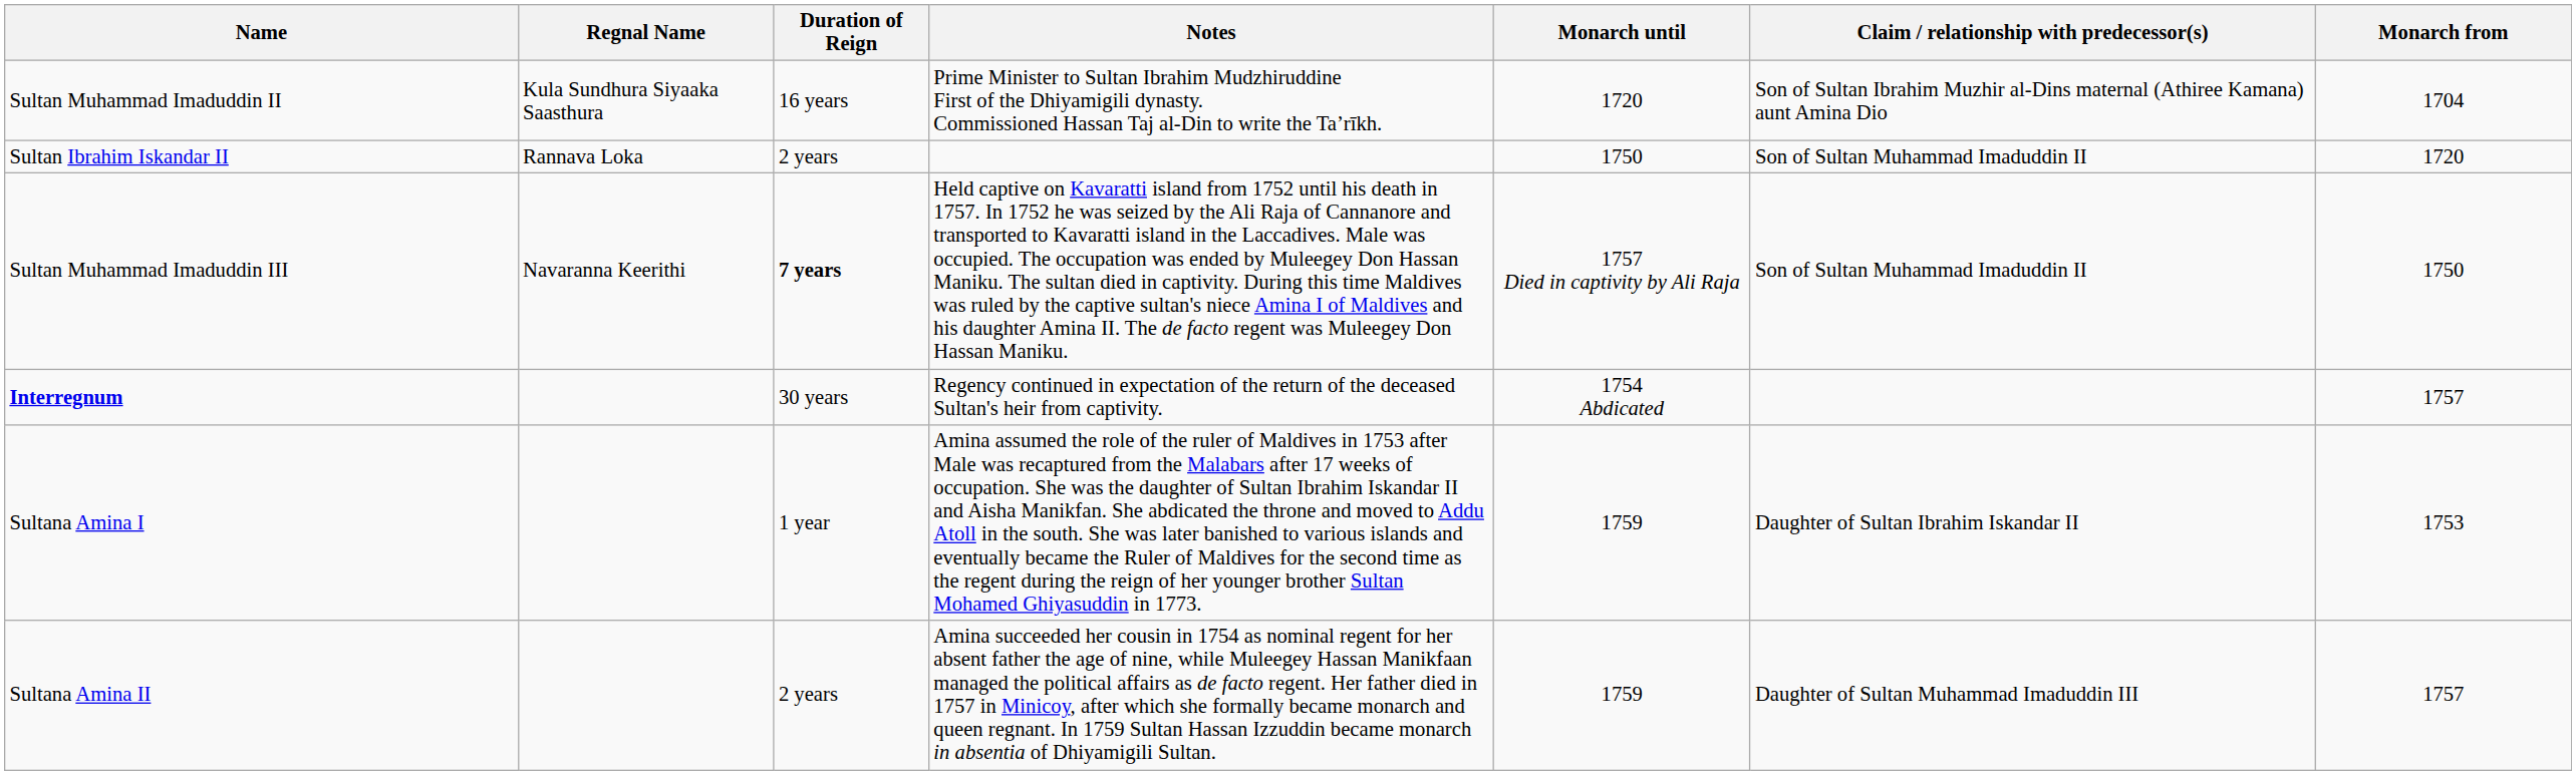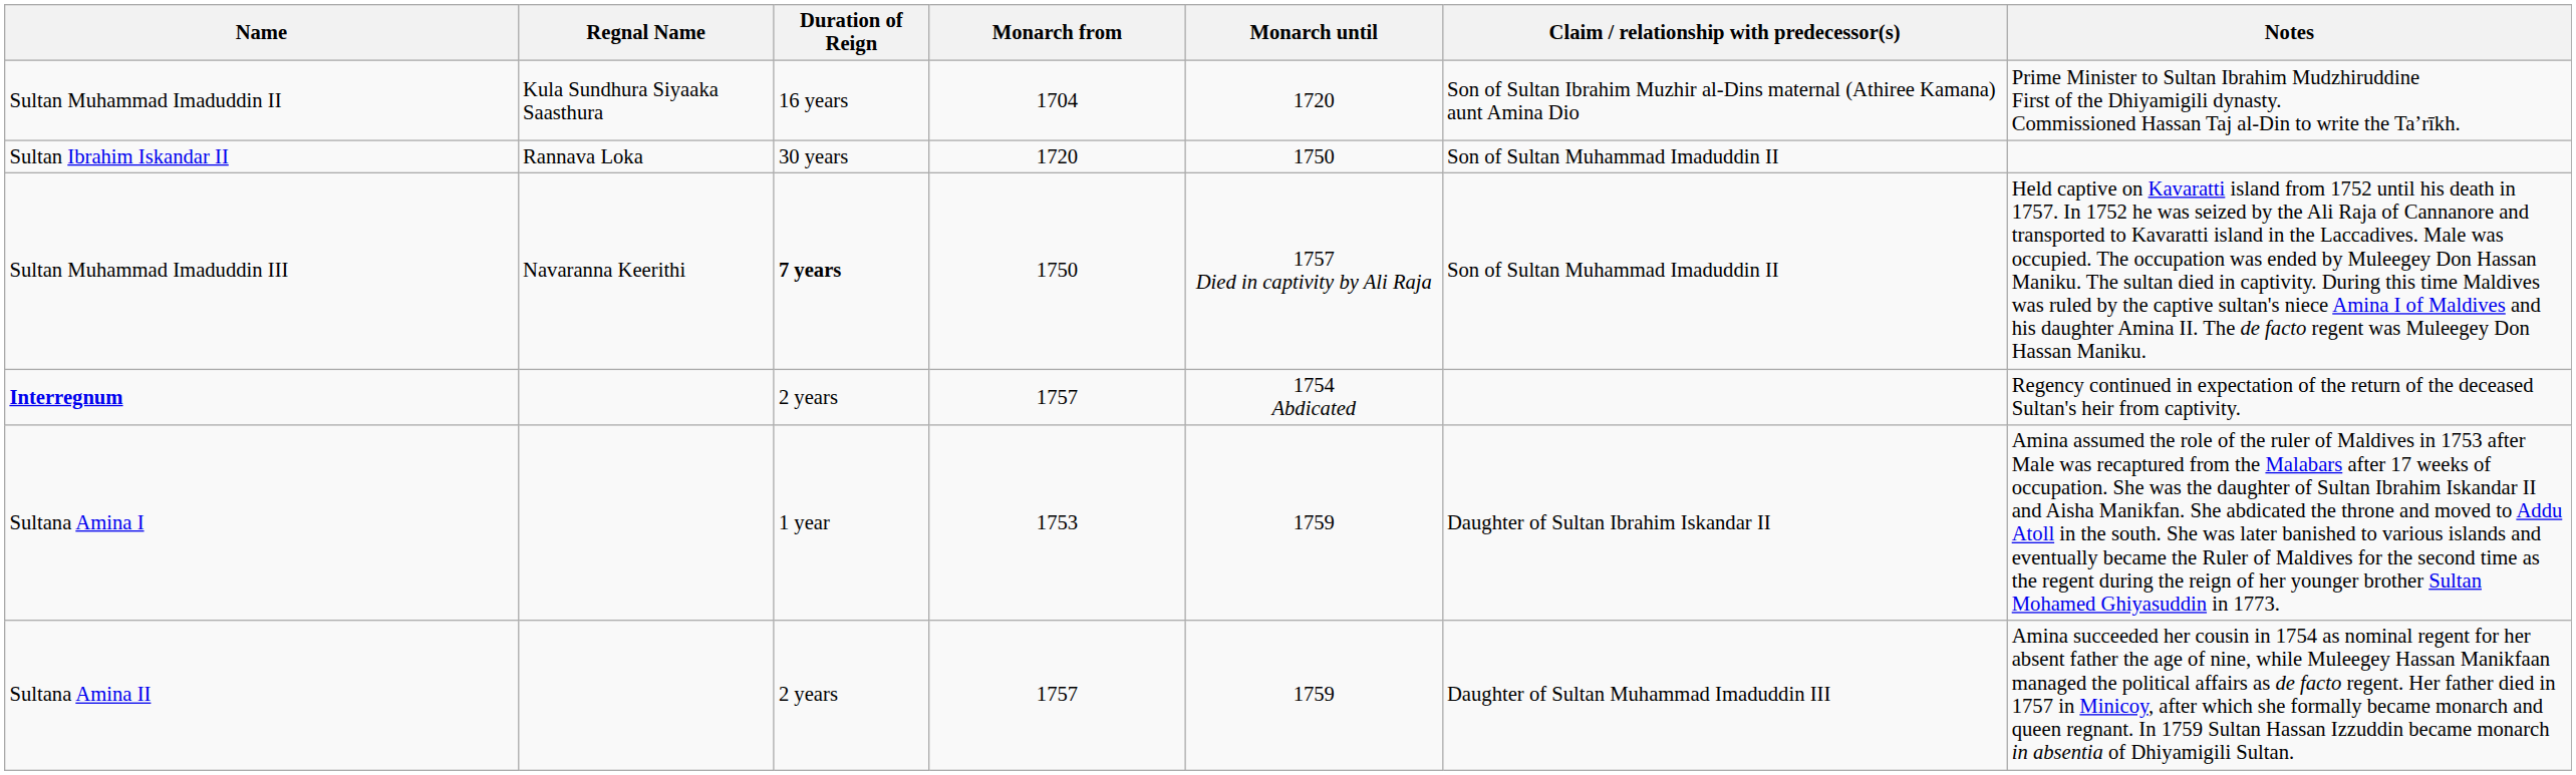 <table width=100% class="wikitable">
 <tr>
 <th width=20%>Name</th>
 <th>Regnal Name</th>
 <th>Duration of Reign</th>
-<th width=22%>Notes</th>
+<th width=10%>Monarch from</th>
 <th width=10%>Monarch until</th>
 <th width=22%>Claim / relationship with predecessor(s)</th>
-<th width=10%>Monarch from</th>
+<th width=22%>Notes</th>
 </tr>
 <tr>
 <td align="left">Sultan Muhammad Imaduddin II</td>
 <td>Kula Sundhura Siyaaka Saasthura</td>
 <td>16 years</td>
-<td align="left">Prime Minister to Sultan Ibrahim Mudzhiruddine<br>First of the Dhiyamigili dynasty.<br>Commissioned Hassan Taj al-Din to write the Ta’rīkh.</td>
+<td align="center">1704</td>
 <td align="center">1720</td>
 <td>Son of Sultan Ibrahim Muzhir al-Dins maternal (Athiree Kamana) aunt Amina Dio</td>
-<td align="center">1704</td>
+<td align="left">Prime Minister to Sultan Ibrahim Mudzhiruddine<br>First of the Dhiyamigili dynasty.<br>Commissioned Hassan Taj al-Din to write the Ta’rīkh.</td>
 </tr>
 <tr>
 <td align="left">Sultan <a href='#'>Ibrahim Iskandar II</a></td>
 <td>Rannava Loka</td>
-<td>2 years</td>
-<td align="left"></td>
+<td>30 years</td>
+<td align="center">1720</td>
 <td align="center">1750</td>
 <td>Son of Sultan Muhammad Imaduddin II</td>
-<td align="center">1720</td>
+<td align="left"></td>
 </tr>
 <tr>
 <td align="left">Sultan Muhammad Imaduddin III</td>
 <td>Navaranna Keerithi</td>
 <td><strong>7 years</strong></td>
-<td align="left">Held captive on <a href='#'>Kavaratti</a> island from 1752 until his death in 1757. In 1752 he was seized by the Ali Raja of Cannanore and transported to Kavaratti island in the Laccadives. Male was occupied. The occupation was ended by Muleegey Don Hassan Maniku. The sultan died in captivity. During this time Maldives was ruled by the captive sultan's niece <a href='#'>Amina I of Maldives</a> and his daughter Amina II. The <em>de facto</em> regent was Muleegey Don Hassan Maniku.</td>
+<td align="center">1750</td>
 <td align="center">1757<br><em>Died in captivity by Ali Raja</em></td>
 <td>Son of Sultan Muhammad Imaduddin II</td>
-<td align="center">1750</td>
+<td align="left">Held captive on <a href='#'>Kavaratti</a> island from 1752 until his death in 1757. In 1752 he was seized by the Ali Raja of Cannanore and transported to Kavaratti island in the Laccadives. Male was occupied. The occupation was ended by Muleegey Don Hassan Maniku. The sultan died in captivity. During this time Maldives was ruled by the captive sultan's niece <a href='#'>Amina I of Maldives</a> and his daughter Amina II. The <em>de facto</em> regent was Muleegey Don Hassan Maniku.</td>
 </tr>
 <tr>
 <td><strong><a href='#'>Interregnum</a></strong></td>
 <td></td>
-<td>30 years</td>
-<td>Regency continued in expectation of the return of the deceased Sultan's heir from captivity.</td>
+<td>2 years</td>
+<td align="center">1757</td>
 <td align="center">1754<br><em>Abdicated</em></td>
 <td></td>
-<td align="center">1757</td>
+<td>Regency continued in expectation of the return of the deceased Sultan's heir from captivity.</td>
 </tr>
 <tr>
 <td align="left">Sultana <a href='#'>Amina I</a></td>
 <td></td>
 <td>1 year</td>
-<td align="left">Amina assumed the role of the ruler of Maldives in 1753 after Male was recaptured from the <a href='#'>Malabars</a> after 17 weeks of occupation. She was the daughter of Sultan Ibrahim Iskandar II and Aisha Manikfan. She abdicated the throne and moved to <a href='#'>Addu Atoll</a> in the south. She was later banished to various islands and eventually became the Ruler of Maldives for the second time as the regent during the reign of her younger brother <a href='#'>Sultan Mohamed Ghiyasuddin</a> in 1773.</td>
+<td align="center">1753</td>
 <td align="center">1759</td>
 <td>Daughter of Sultan Ibrahim Iskandar II</td>
-<td align="center">1753</td>
+<td align="left">Amina assumed the role of the ruler of Maldives in 1753 after Male was recaptured from the <a href='#'>Malabars</a> after 17 weeks of occupation. She was the daughter of Sultan Ibrahim Iskandar II and Aisha Manikfan. She abdicated the throne and moved to <a href='#'>Addu Atoll</a> in the south. She was later banished to various islands and eventually became the Ruler of Maldives for the second time as the regent during the reign of her younger brother <a href='#'>Sultan Mohamed Ghiyasuddin</a> in 1773.</td>
 </tr>
 <tr>
 <td align="left">Sultana <a href='#'>Amina II</a></td>
 <td></td>
 <td>2 years</td>
-<td align="left">Amina succeeded her cousin in 1754 as nominal regent for her absent father the age of nine, while Muleegey Hassan Manikfaan managed the political affairs as <em>de facto</em> regent. Her father died in 1757 in <a href='#'>Minicoy</a>, after which she formally became monarch and queen regnant. In 1759 Sultan Hassan Izzuddin became monarch <em>in absentia</em> of Dhiyamigili Sultan.</td>
+<td align="center">1757</td>
 <td align="center">1759</td>
 <td>Daughter of Sultan Muhammad Imaduddin III</td>
-<td align="center">1757</td>
+<td align="left">Amina succeeded her cousin in 1754 as nominal regent for her absent father the age of nine, while Muleegey Hassan Manikfaan managed the political affairs as <em>de facto</em> regent. Her father died in 1757 in <a href='#'>Minicoy</a>, after which she formally became monarch and queen regnant. In 1759 Sultan Hassan Izzuddin became monarch <em>in absentia</em> of Dhiyamigili Sultan.</td>
 </tr>
 </table>
